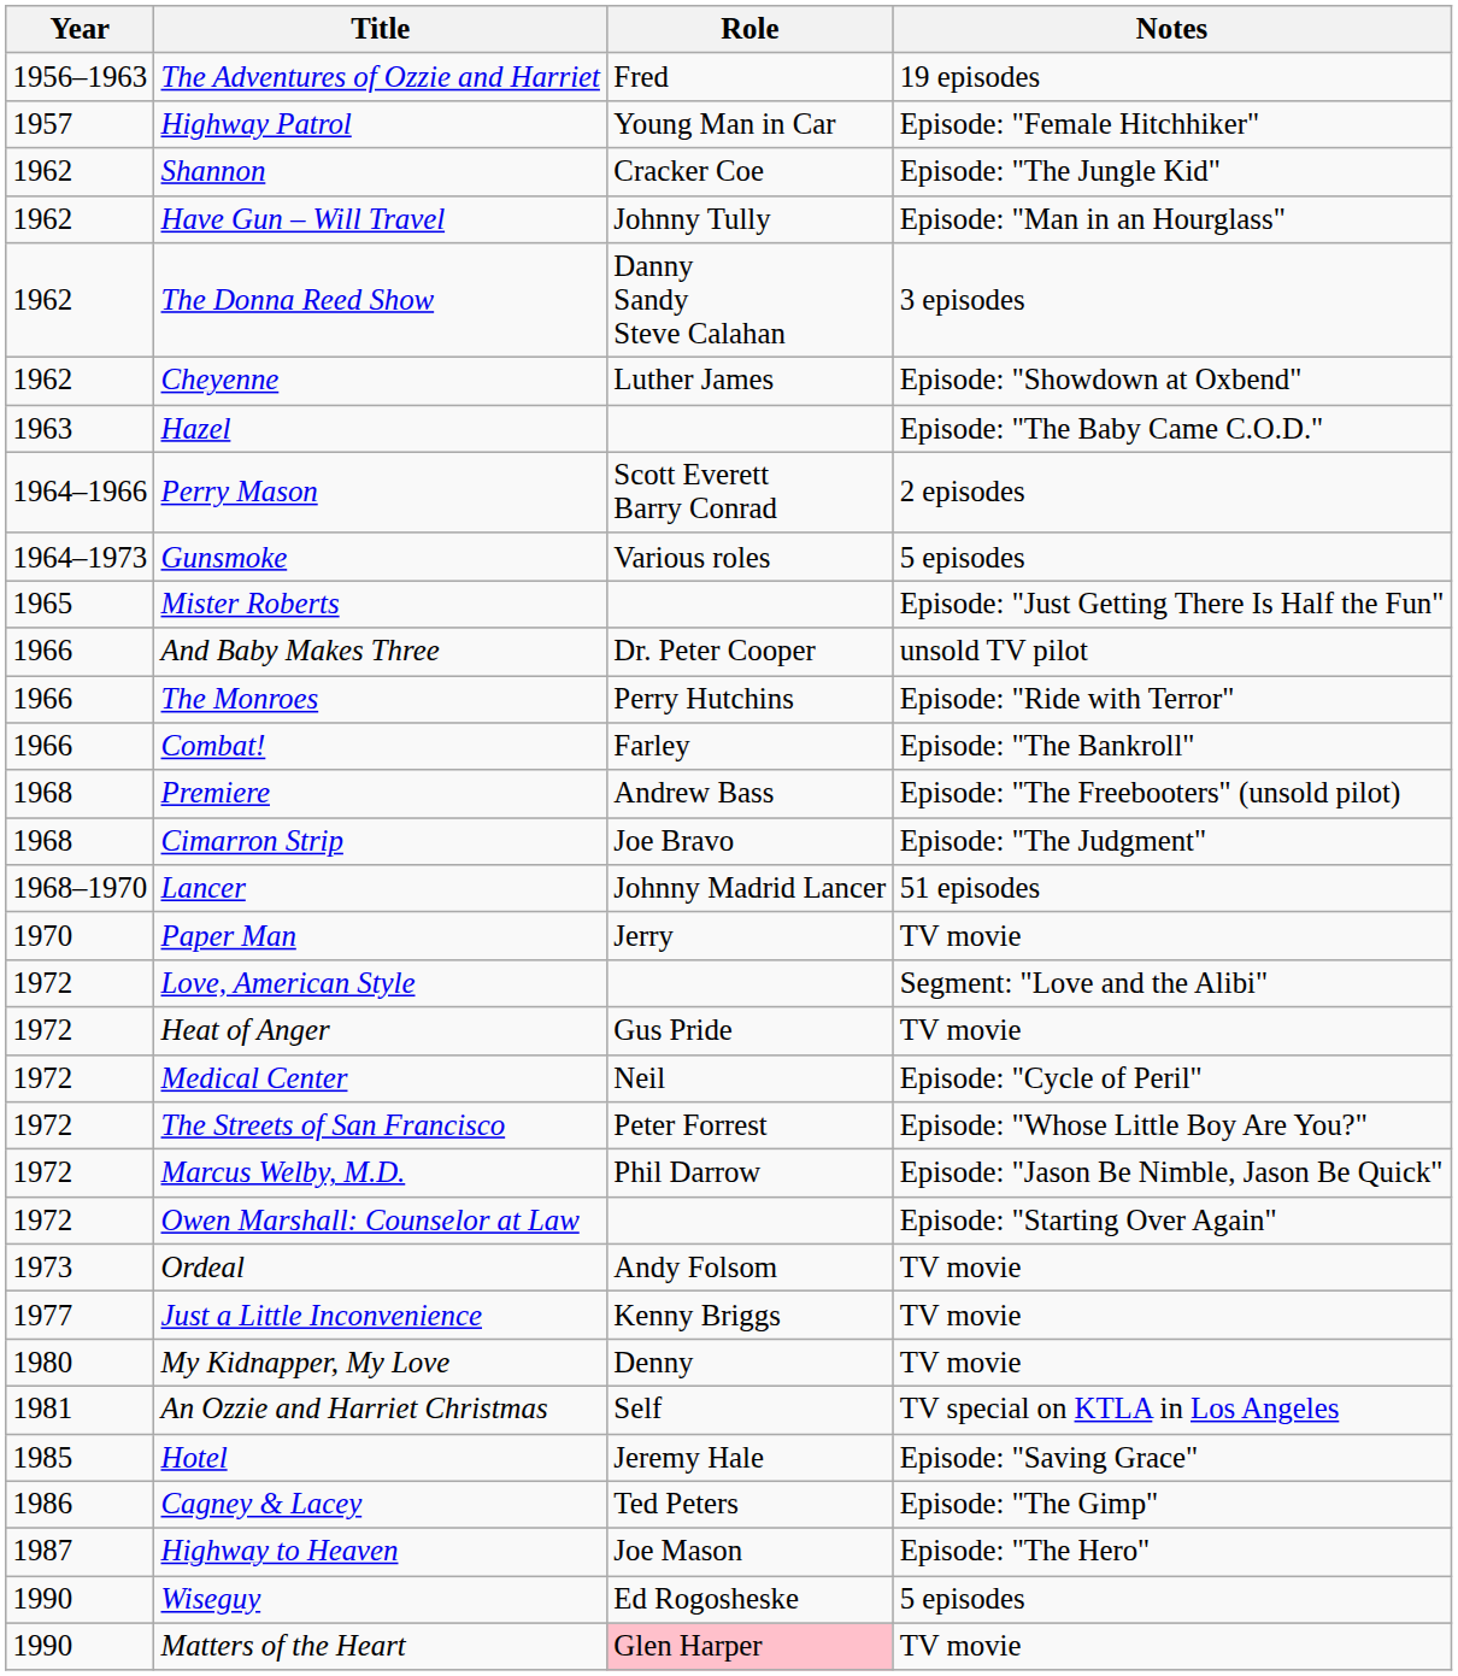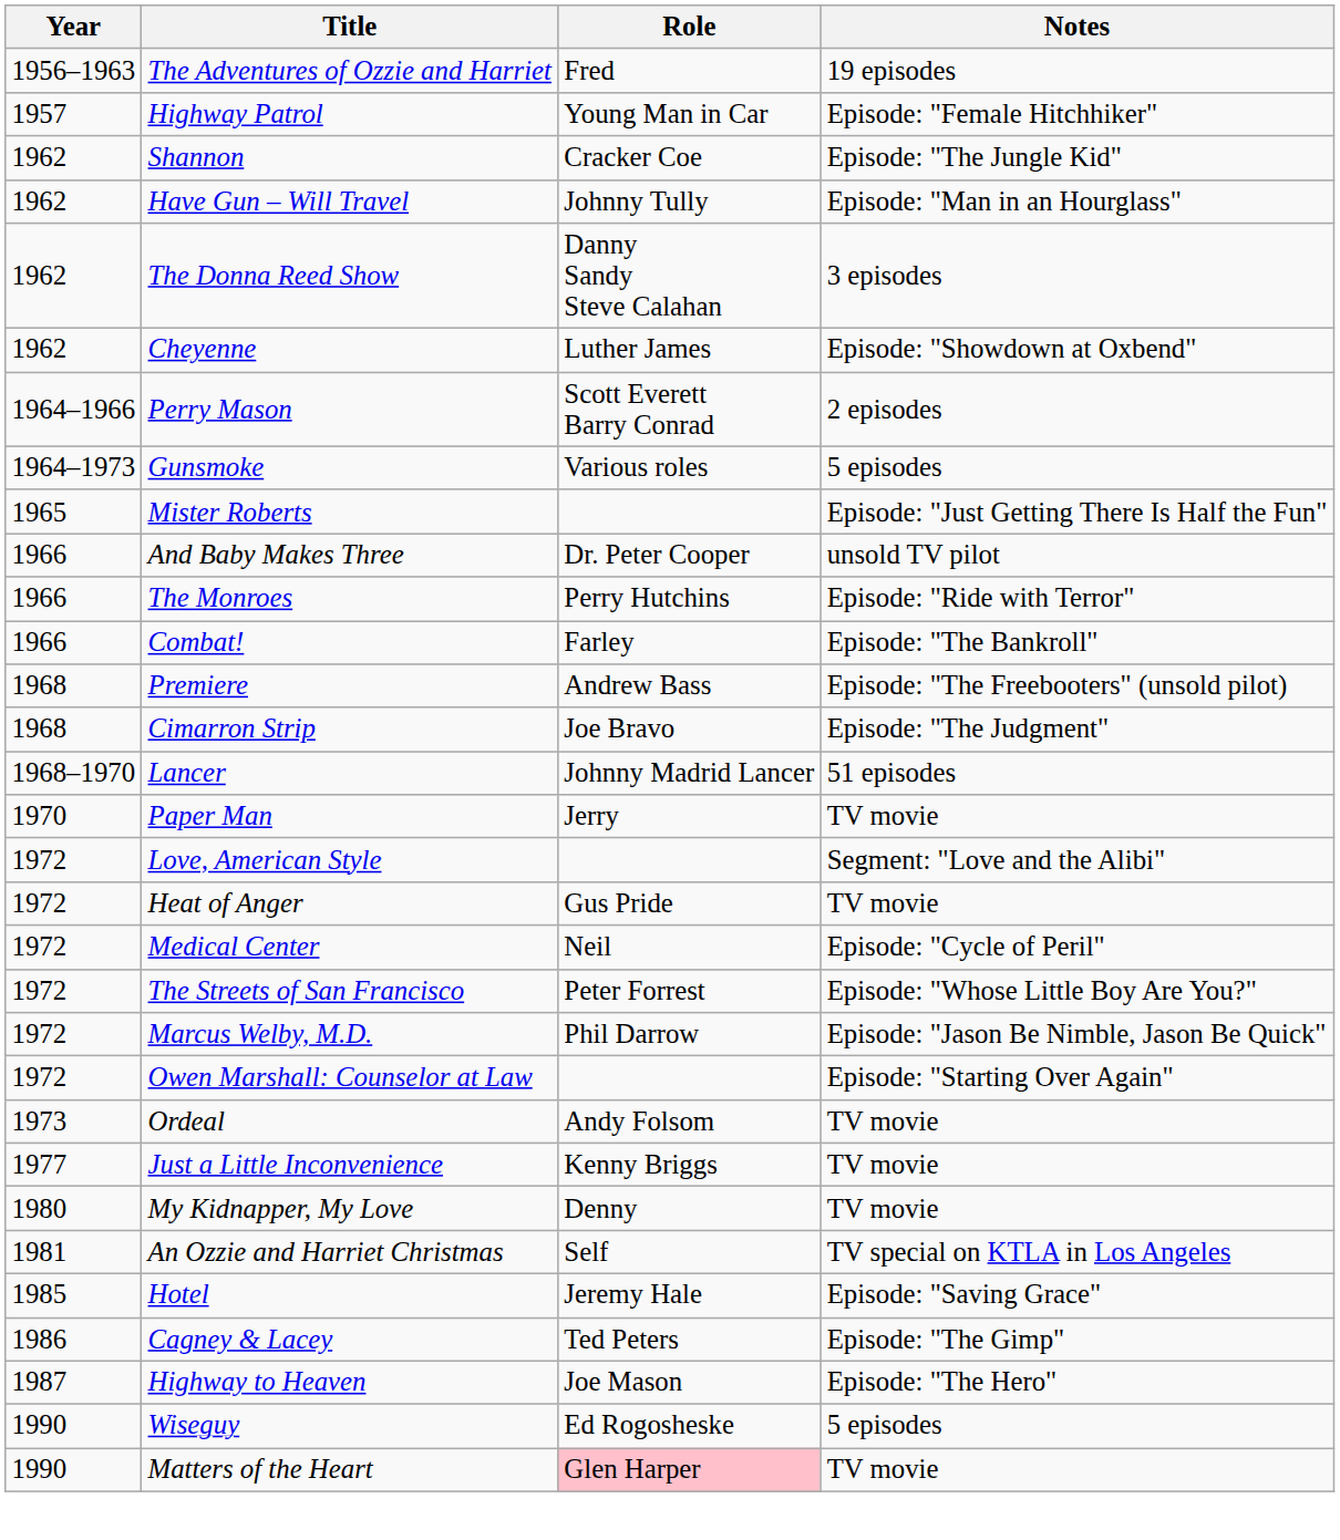 <table class="wikitable sortable">
 <tr>
 <th>Year</th>
 <th>Title</th>
 <th>Role</th>
 <th class="unsortable">Notes</th>
 </tr>
 <tr>
 <td>1956–1963</td>
 <td><em><a href='#'>The Adventures of Ozzie and Harriet</a></em></td>
 <td>Fred</td>
 <td>19 episodes</td>
 </tr>
 <tr>
 <td>1957</td>
 <td><em><a href='#'>Highway Patrol</a></em></td>
 <td>Young Man in Car</td>
 <td>Episode: "Female Hitchhiker"</td>
 </tr>
 <tr>
 <td>1962</td>
 <td><em><a href='#'>Shannon</a></em></td>
 <td>Cracker Coe</td>
 <td>Episode: "The Jungle Kid"</td>
 </tr>
 <tr>
 <td>1962</td>
 <td><em><a href='#'>Have Gun – Will Travel</a></em></td>
 <td>Johnny Tully</td>
 <td>Episode: "Man in an Hourglass"</td>
 </tr>
 <tr>
 <td>1962</td>
 <td><em><a href='#'>The Donna Reed Show</a></em></td>
 <td>Danny<br>Sandy<br>Steve Calahan</td>
 <td>3 episodes</td>
 </tr>
 <tr>
 <td>1962</td>
 <td><em><a href='#'>Cheyenne</a></em></td>
 <td>Luther James</td>
 <td>Episode: "Showdown at Oxbend"</td>
-</tr>
-<tr>
-<td>1963</td>
-<td><em><a href='#'>Hazel</a></em></td>
-<td></td>
-<td>Episode: "The Baby Came C.O.D."</td>
 </tr>
 <tr>
 <td>1964–1966</td>
 <td><em><a href='#'>Perry Mason</a></em></td>
 <td>Scott Everett<br>Barry Conrad</td>
 <td>2 episodes</td>
 </tr>
 <tr>
 <td>1964–1973</td>
 <td><em><a href='#'>Gunsmoke</a></em></td>
 <td>Various roles</td>
 <td>5 episodes</td>
 </tr>
 <tr>
 <td>1965</td>
 <td><em><a href='#'>Mister Roberts</a></em></td>
 <td></td>
 <td>Episode: "Just Getting There Is Half the Fun"</td>
 </tr>
 <tr>
 <td>1966</td>
 <td><em>And Baby Makes Three</em></td>
 <td>Dr. Peter Cooper</td>
 <td>unsold TV pilot</td>
 </tr>
 <tr>
 <td>1966</td>
 <td><em><a href='#'>The Monroes</a></em></td>
 <td>Perry Hutchins</td>
 <td>Episode: "Ride with Terror"</td>
 </tr>
 <tr>
 <td>1966</td>
 <td><em><a href='#'>Combat!</a></em></td>
 <td>Farley</td>
 <td>Episode: "The Bankroll"</td>
 </tr>
 <tr>
 <td>1968</td>
 <td><em><a href='#'>Premiere</a></em></td>
 <td>Andrew Bass</td>
 <td>Episode: "The Freebooters" (unsold pilot)</td>
 </tr>
 <tr>
 <td>1968</td>
 <td><em><a href='#'>Cimarron Strip</a></em></td>
 <td>Joe Bravo</td>
 <td>Episode: "The Judgment"</td>
 </tr>
 <tr>
 <td>1968–1970</td>
 <td><em><a href='#'>Lancer</a></em></td>
 <td>Johnny Madrid Lancer</td>
 <td>51 episodes</td>
 </tr>
 <tr>
 <td>1970</td>
 <td><em><a href='#'>Paper Man</a></em></td>
 <td>Jerry</td>
 <td>TV movie</td>
 </tr>
 <tr>
 <td>1972</td>
 <td><em><a href='#'>Love, American Style</a></em></td>
 <td></td>
 <td>Segment: "Love and the Alibi"</td>
 </tr>
 <tr>
 <td>1972</td>
 <td><em>Heat of Anger</em></td>
 <td>Gus Pride</td>
 <td>TV movie</td>
 </tr>
 <tr>
 <td>1972</td>
 <td><em><a href='#'>Medical Center</a></em></td>
 <td>Neil</td>
 <td>Episode: "Cycle of Peril"</td>
 </tr>
 <tr>
 <td>1972</td>
 <td><em><a href='#'>The Streets of San Francisco</a></em></td>
 <td>Peter Forrest</td>
 <td>Episode: "Whose Little Boy Are You?"</td>
 </tr>
 <tr>
 <td>1972</td>
 <td><em><a href='#'>Marcus Welby, M.D.</a></em></td>
 <td>Phil Darrow</td>
 <td>Episode: "Jason Be Nimble, Jason Be Quick"</td>
 </tr>
 <tr>
 <td>1972</td>
 <td><em><a href='#'>Owen Marshall: Counselor at Law</a></em></td>
 <td></td>
 <td>Episode: "Starting Over Again"</td>
 </tr>
 <tr>
 <td>1973</td>
 <td><em>Ordeal</em></td>
 <td>Andy Folsom</td>
 <td>TV movie</td>
 </tr>
 <tr>
 <td>1977</td>
 <td><em><a href='#'>Just a Little Inconvenience</a></em></td>
 <td>Kenny Briggs</td>
 <td>TV movie</td>
 </tr>
 <tr>
 <td>1980</td>
 <td><em>My Kidnapper, My Love</em></td>
 <td>Denny</td>
 <td>TV movie</td>
 </tr>
 <tr>
 <td>1981</td>
 <td><em>An Ozzie and Harriet Christmas</em></td>
 <td>Self</td>
 <td>TV special on <a href='#'>KTLA</a> in <a href='#'>Los Angeles</a></td>
 </tr>
 <tr>
 <td>1985</td>
 <td><em><a href='#'>Hotel</a></em></td>
 <td>Jeremy Hale</td>
 <td>Episode: "Saving Grace"</td>
 </tr>
 <tr>
 <td>1986</td>
 <td><em><a href='#'>Cagney & Lacey</a></em></td>
 <td>Ted Peters</td>
 <td>Episode: "The Gimp"</td>
 </tr>
 <tr>
 <td>1987</td>
 <td><em><a href='#'>Highway to Heaven</a></em></td>
 <td>Joe Mason</td>
 <td>Episode: "The Hero"</td>
 </tr>
 <tr>
 <td>1990</td>
 <td><em><a href='#'>Wiseguy</a></em></td>
 <td>Ed Rogosheske</td>
 <td>5 episodes</td>
 </tr>
 <tr>
 <td>1990</td>
 <td><em>Matters of the Heart</em></td>
 <td style="background: pink;">Glen Harper</td>
 <td>TV movie</td>
 </tr>
 </table>
